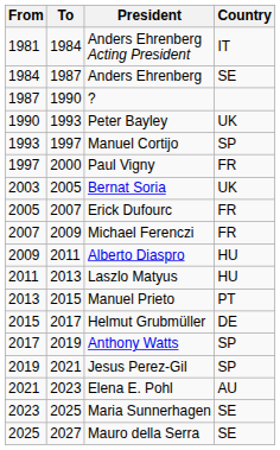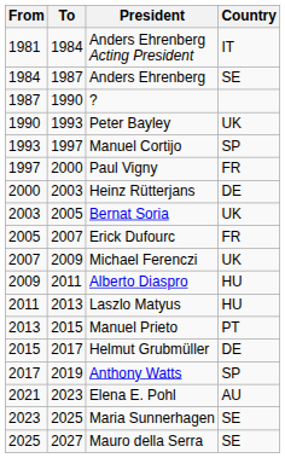 <table class="wikitable sortable">
 <tr>
 <th>From</th>
 <th>To</th>
 <th>President</th>
 <th>Country</th>
 </tr>
 <tr>
 <td>1981</td>
 <td>1984</td>
 <td>Anders Ehrenberg<br><em>Acting President</em></td>
 <td>IT</td>
 </tr>
 <tr>
 <td>1984</td>
 <td>1987</td>
 <td>Anders Ehrenberg</td>
 <td>SE</td>
 </tr>
 <tr>
 <td>1987</td>
 <td>1990</td>
 <td>?</td>
 <td></td>
 </tr>
 <tr>
 <td>1990</td>
 <td>1993</td>
 <td>Peter Bayley</td>
 <td>UK</td>
 </tr>
 <tr>
 <td>1993</td>
 <td>1997</td>
 <td>Manuel Cortijo</td>
 <td>SP</td>
 </tr>
 <tr>
 <td>1997</td>
 <td>2000</td>
 <td>Paul Vigny</td>
 <td>FR</td>
 </tr>
 <tr>
+<td>2000</td>
+<td>2003</td>
+<td>Heinz Rütterjans</td>
+<td>DE</td>
+</tr>
+<tr>
 <td>2003</td>
 <td>2005</td>
 <td><a href='#'>Bernat Soria</a></td>
 <td>UK</td>
 </tr>
 <tr>
 <td>2005</td>
 <td>2007</td>
 <td>Erick Dufourc</td>
 <td>FR</td>
 </tr>
 <tr>
 <td>2007</td>
 <td>2009</td>
 <td>Michael Ferenczi</td>
-<td>FR</td>
+<td>UK</td>
 </tr>
 <tr>
 <td>2009</td>
 <td>2011</td>
 <td><a href='#'>Alberto Diaspro</a></td>
 <td>HU</td>
 </tr>
 <tr>
 <td>2011</td>
 <td>2013</td>
 <td>Laszlo Matyus</td>
 <td>HU</td>
 </tr>
 <tr>
 <td>2013</td>
 <td>2015</td>
 <td>Manuel Prieto</td>
 <td>PT</td>
 </tr>
 <tr>
 <td>2015</td>
 <td>2017</td>
 <td>Helmut Grubmüller</td>
 <td>DE</td>
 </tr>
 <tr>
 <td>2017</td>
 <td>2019</td>
 <td><a href='#'>Anthony Watts</a></td>
 <td>SP</td>
 </tr>
 <tr>
-<td>2019</td>
-<td>2021</td>
-<td>Jesus Perez-Gil</td>
-<td>SP</td>
-</tr>
-<tr>
 <td>2021</td>
 <td>2023</td>
 <td>Elena E. Pohl</td>
 <td>AU</td>
 </tr>
 <tr>
 <td>2023</td>
 <td>2025</td>
 <td>Maria Sunnerhagen</td>
 <td>SE</td>
 </tr>
 <tr>
 <td>2025</td>
 <td>2027</td>
 <td>Mauro della Serra</td>
 <td>SE</td>
 </tr>
 </table>
